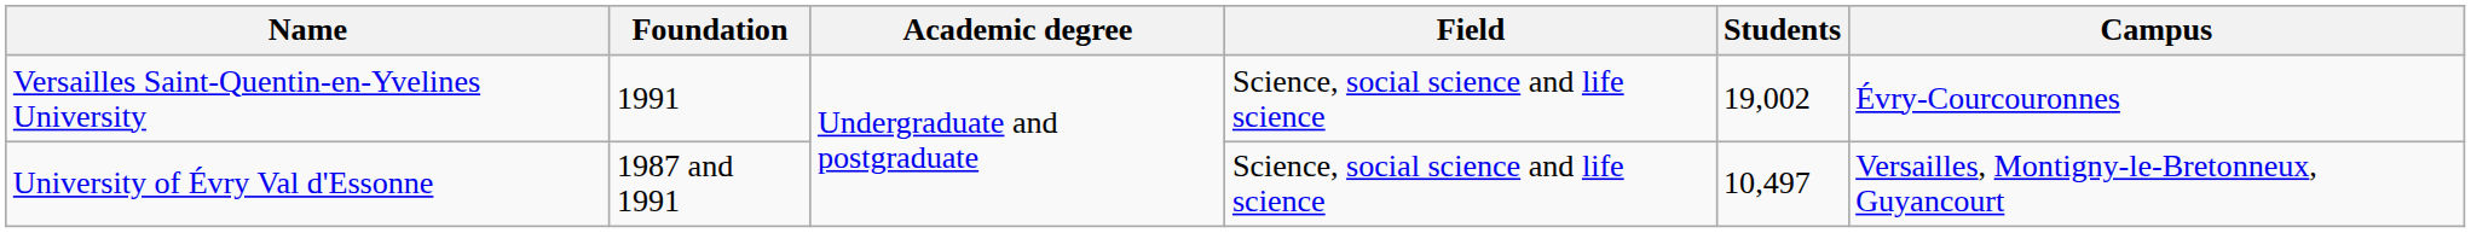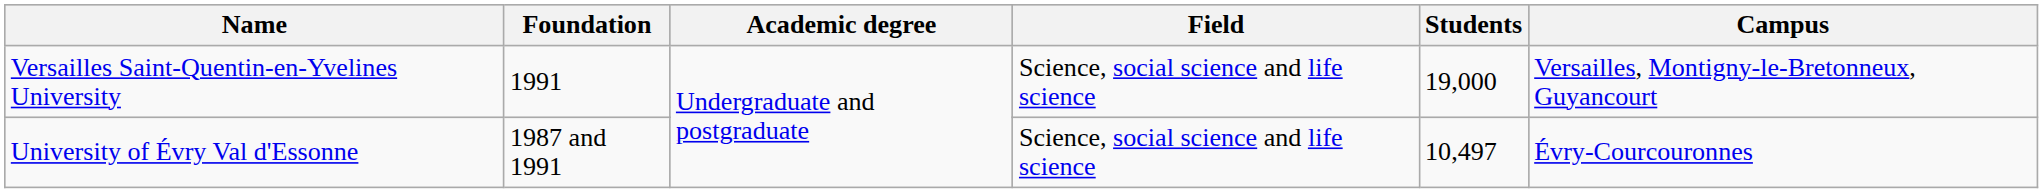 <table class="wikitable sortable">
 <tr>
 <th>Name</th>
 <th>Foundation</th>
 <th>Academic degree</th>
 <th>Field</th>
 <th>Students</th>
 <th>Campus</th>
 </tr>
 <tr>
 <td><a href='#'>Versailles Saint-Quentin-en-Yvelines University</a></td>
 <td>1991</td>
 <td rowspan="2"><a href='#'>Undergraduate</a> and <a href='#'>postgraduate</a></td>
 <td>Science, <a href='#'>social science</a> and <a href='#'>life science</a></td>
-<td>19,002</td>
-<td><a href='#'>Évry-Courcouronnes</a></td>
+<td>19,000</td>
+<td><a href='#'>Versailles</a>, <a href='#'>Montigny-le-Bretonneux</a>, <a href='#'>Guyancourt</a></td>
 </tr>
 <tr>
 <td><a href='#'>University of Évry Val d'Essonne</a></td>
 <td>1987 and 1991</td>
 <td>Science, <a href='#'>social science</a> and <a href='#'>life science</a></td>
 <td>10,497</td>
-<td><a href='#'>Versailles</a>, <a href='#'>Montigny-le-Bretonneux</a>, <a href='#'>Guyancourt</a></td>
+<td><a href='#'>Évry-Courcouronnes</a></td>
 </tr>
 </table>
